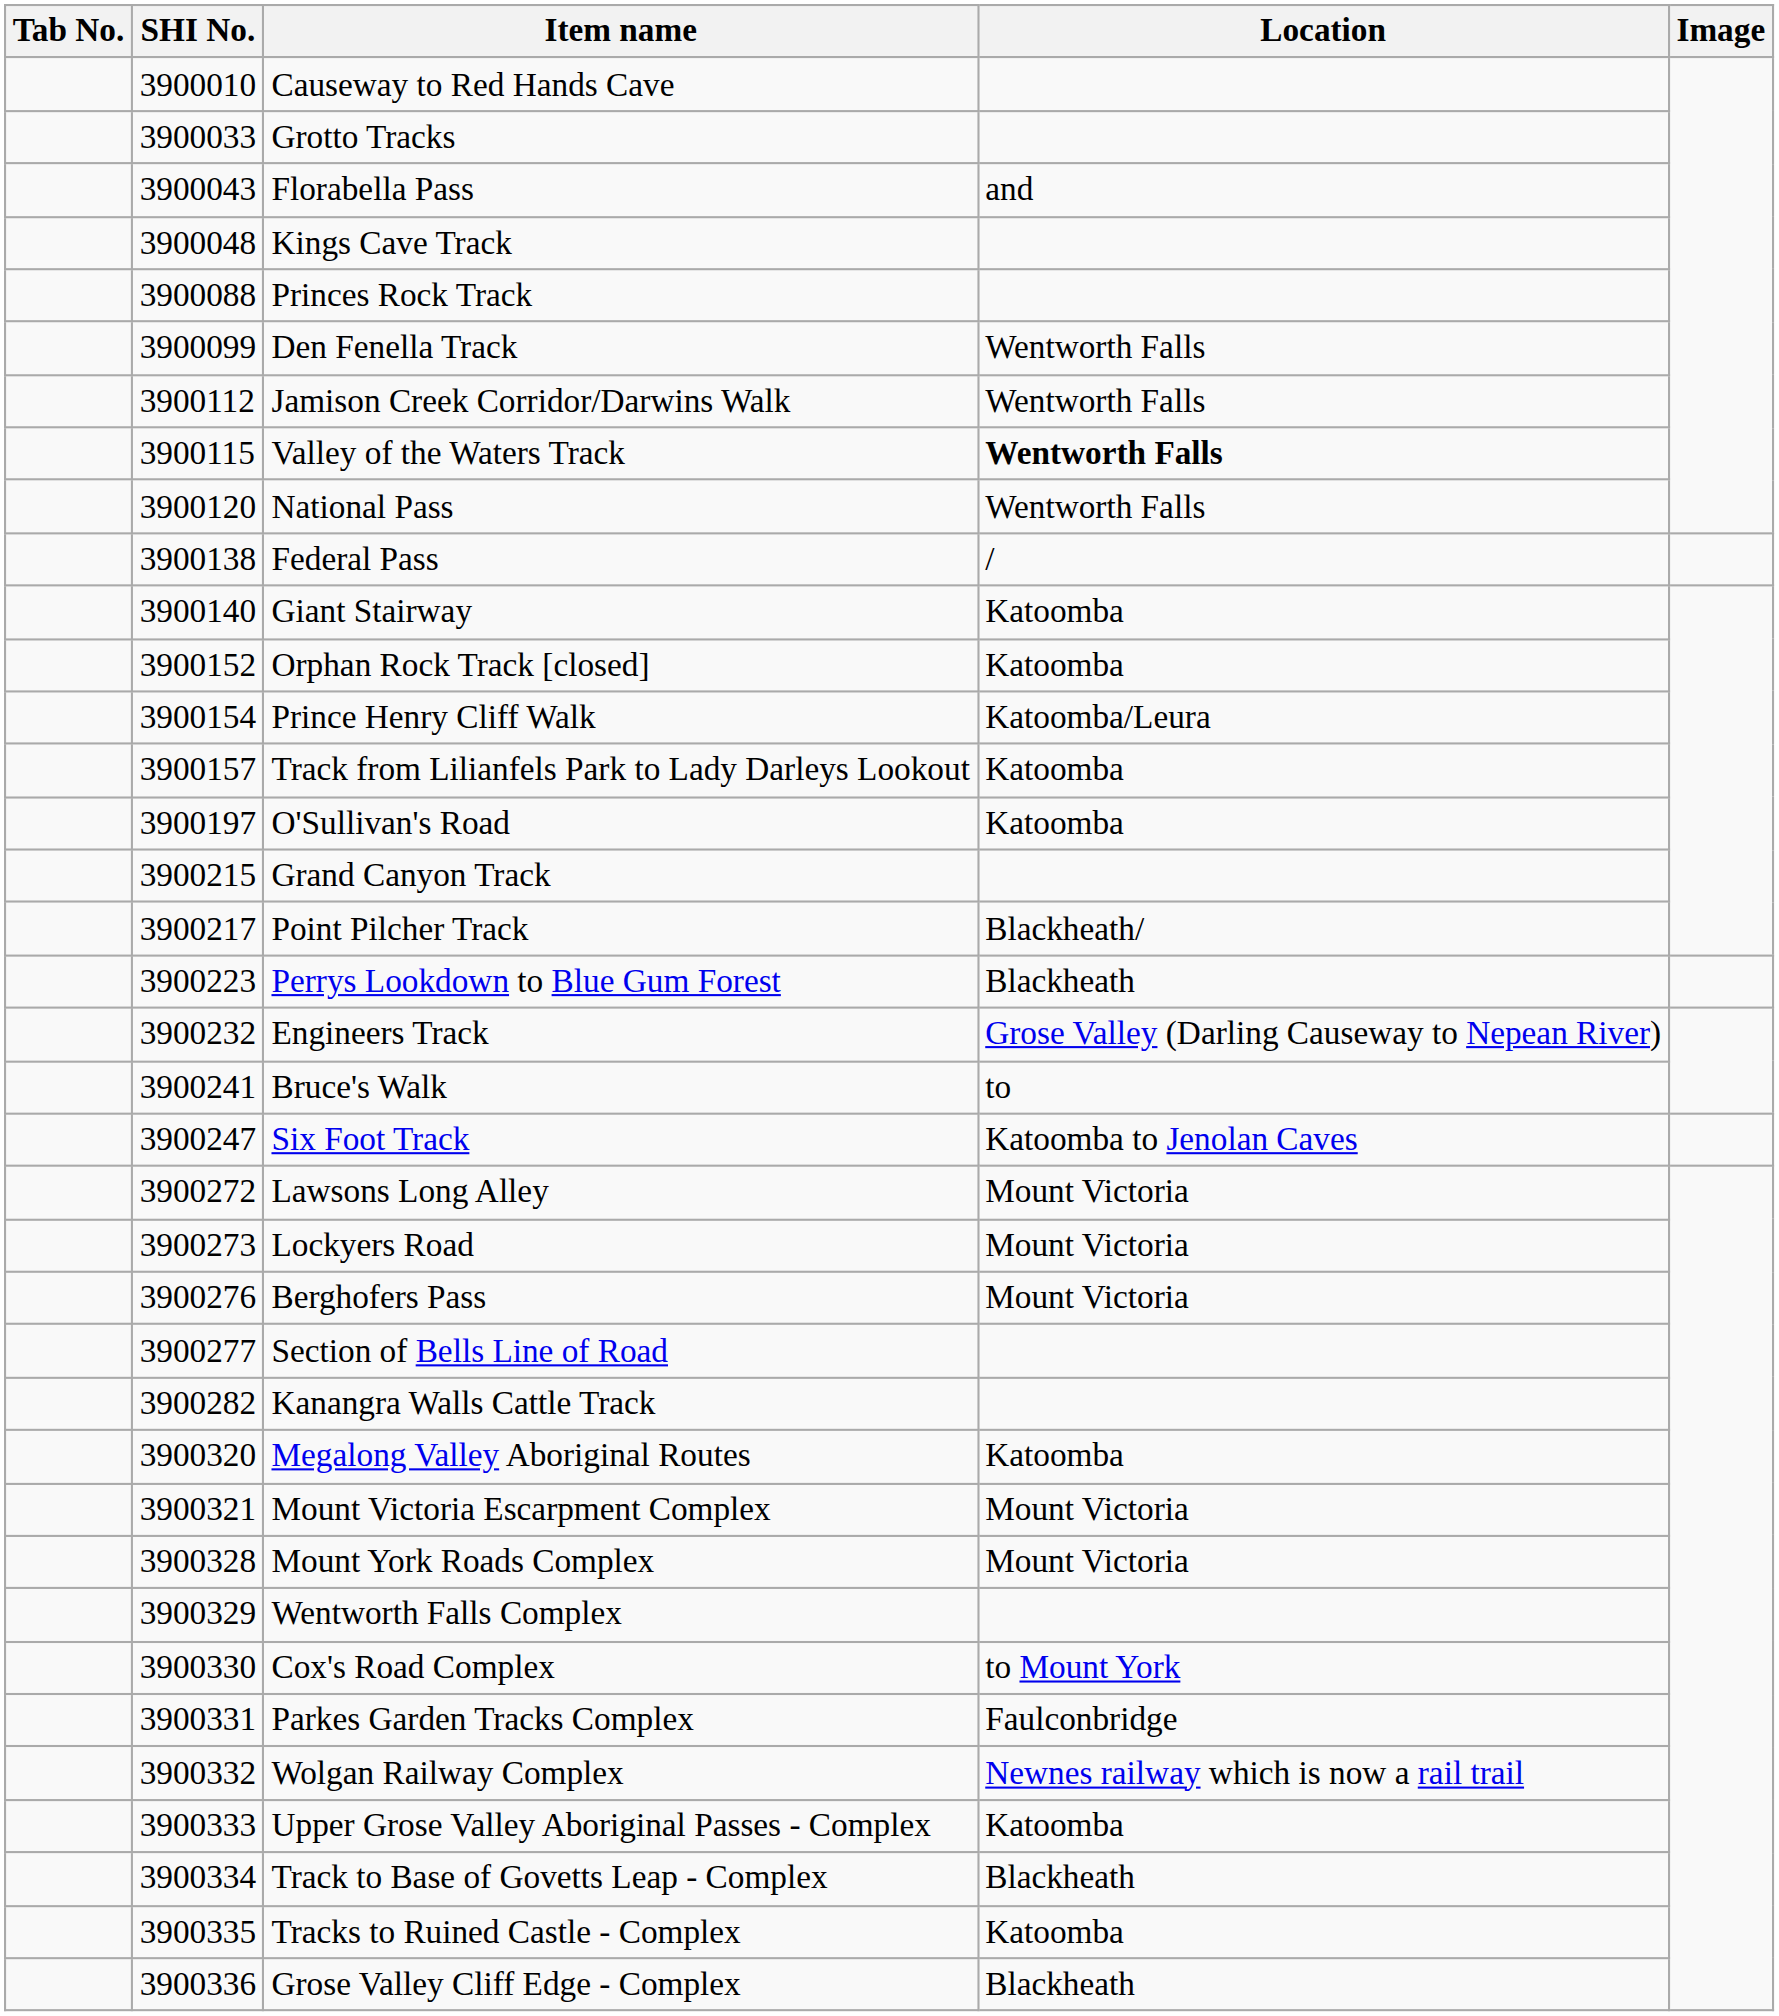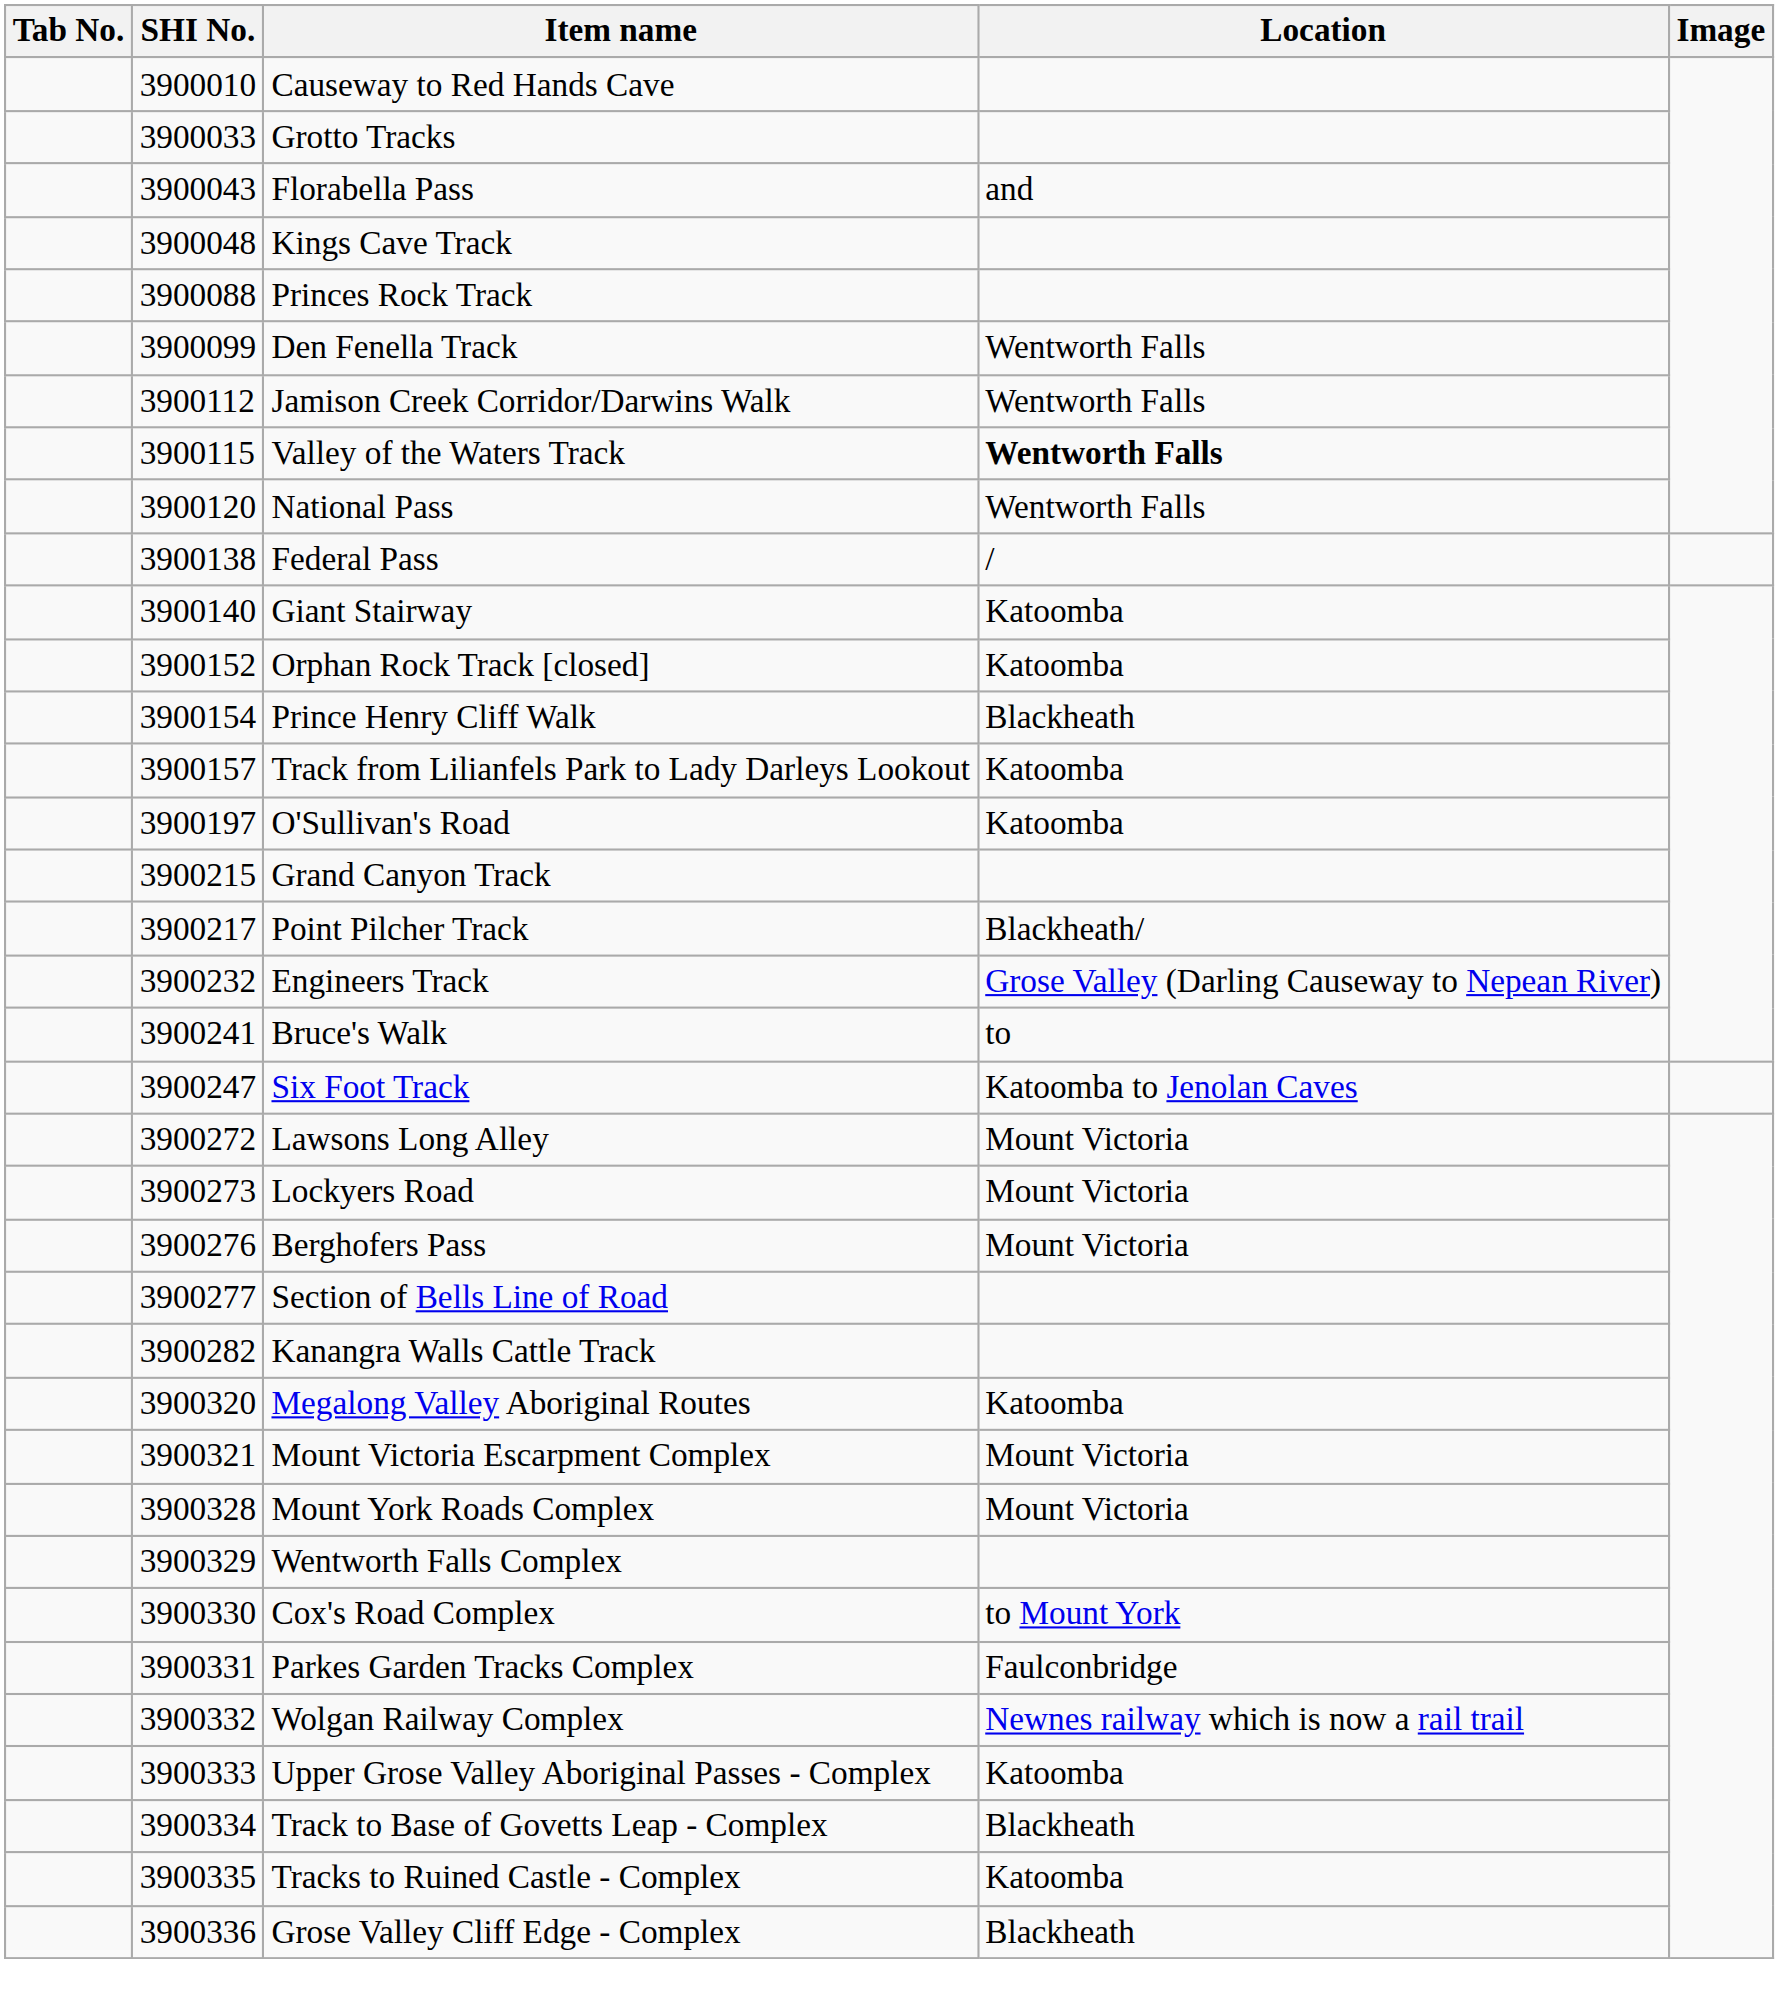 <table class="wikitable sortable" style="text-align:left">
 <tr>
 <th>Tab No.</th>
 <th>SHI No.</th>
 <th>Item name</th>
 <th>Location</th>
 <th>Image</th>
 </tr>
 <tr>
 <td align=center></td>
 <td>3900010</td>
 <td>Causeway to Red Hands Cave</td>
 <td></td>
 </tr>
 <tr>
 <td align=center></td>
 <td>3900033</td>
 <td>Grotto Tracks</td>
 <td></td>
 </tr>
 <tr>
 <td align=center></td>
 <td>3900043</td>
 <td>Florabella Pass</td>
 <td> and </td>
 </tr>
 <tr>
 <td align=center></td>
 <td>3900048</td>
 <td>Kings Cave Track</td>
 <td></td>
 </tr>
 <tr>
 <td align=center></td>
 <td>3900088</td>
 <td>Princes Rock Track</td>
 <td></td>
 </tr>
 <tr>
 <td align=center></td>
 <td>3900099</td>
 <td>Den Fenella Track</td>
 <td>Wentworth Falls</td>
 </tr>
 <tr>
 <td align=center></td>
 <td>3900112</td>
 <td>Jamison Creek Corridor/Darwins Walk</td>
 <td>Wentworth Falls</td>
 </tr>
 <tr>
 <td align=center></td>
 <td>3900115</td>
 <td>Valley of the Waters Track</td>
 <td><strong>Wentworth Falls</strong></td>
 </tr>
 <tr>
 <td align=center></td>
 <td>3900120</td>
 <td>National Pass</td>
 <td>Wentworth Falls</td>
 </tr>
 <tr>
 <td align=center></td>
 <td>3900138</td>
 <td>Federal Pass</td>
 <td>/</td>
 <td></td>
 </tr>
 <tr>
 <td align=center></td>
 <td>3900140</td>
 <td>Giant Stairway</td>
 <td>Katoomba</td>
 </tr>
 <tr>
 <td align=center></td>
 <td>3900152</td>
 <td>Orphan Rock Track [closed]</td>
 <td>Katoomba</td>
 </tr>
 <tr>
 <td align=center></td>
 <td>3900154</td>
 <td>Prince Henry Cliff Walk</td>
-<td>Katoomba/Leura</td>
+<td>Blackheath</td>
 </tr>
 <tr>
 <td align=center></td>
 <td>3900157</td>
 <td>Track from Lilianfels Park to Lady Darleys Lookout</td>
 <td>Katoomba</td>
 </tr>
 <tr>
 <td align=center></td>
 <td>3900197</td>
 <td>O'Sullivan's Road</td>
 <td>Katoomba</td>
 </tr>
 <tr>
 <td align=center></td>
 <td>3900215</td>
 <td>Grand Canyon Track</td>
 <td></td>
 </tr>
 <tr>
 <td align=center></td>
 <td>3900217</td>
 <td>Point Pilcher Track</td>
 <td>Blackheath/</td>
-</tr>
-<tr>
-<td align=center></td>
-<td>3900223</td>
-<td><a href='#'>Perrys Lookdown</a> to <a href='#'>Blue Gum Forest</a></td>
-<td>Blackheath</td>
-<td></td>
 </tr>
 <tr>
 <td align=center></td>
 <td>3900232</td>
 <td>Engineers Track</td>
 <td><a href='#'>Grose Valley</a> (Darling Causeway to <a href='#'>Nepean River</a>)</td>
 </tr>
 <tr>
 <td align=center></td>
 <td>3900241</td>
 <td>Bruce's Walk</td>
 <td> to </td>
 </tr>
 <tr>
 <td align=center></td>
 <td>3900247</td>
 <td><a href='#'>Six Foot Track</a></td>
 <td>Katoomba to <a href='#'>Jenolan Caves</a></td>
 <td></td>
 </tr>
 <tr>
 <td align=center></td>
 <td>3900272</td>
 <td>Lawsons Long Alley</td>
 <td>Mount Victoria</td>
 </tr>
 <tr>
 <td align=center></td>
 <td>3900273</td>
 <td>Lockyers Road</td>
 <td>Mount Victoria</td>
 </tr>
 <tr>
 <td align=center></td>
 <td>3900276</td>
 <td>Berghofers Pass</td>
 <td>Mount Victoria</td>
 </tr>
 <tr>
 <td align=center></td>
 <td>3900277</td>
 <td>Section of <a href='#'>Bells Line of Road</a></td>
 <td></td>
 </tr>
 <tr>
 <td align=center></td>
 <td>3900282</td>
 <td>Kanangra Walls Cattle Track</td>
 <td></td>
 </tr>
 <tr>
 <td align=center></td>
 <td>3900320</td>
 <td><a href='#'>Megalong Valley</a> Aboriginal Routes</td>
 <td>Katoomba</td>
 </tr>
 <tr>
 <td align=center></td>
 <td>3900321</td>
 <td>Mount Victoria Escarpment Complex</td>
 <td>Mount Victoria</td>
 </tr>
 <tr>
 <td align=center></td>
 <td>3900328</td>
 <td>Mount York Roads Complex</td>
 <td>Mount Victoria</td>
 </tr>
 <tr>
 <td align=center></td>
 <td>3900329</td>
 <td>Wentworth Falls Complex</td>
 <td></td>
 </tr>
 <tr>
 <td align=center></td>
 <td>3900330</td>
 <td>Cox's Road Complex</td>
 <td> to <a href='#'>Mount York</a></td>
 </tr>
 <tr>
 <td align=center></td>
 <td>3900331</td>
 <td>Parkes Garden Tracks Complex</td>
 <td>Faulconbridge</td>
 </tr>
 <tr>
 <td align=center></td>
 <td>3900332</td>
 <td>Wolgan Railway Complex</td>
 <td><a href='#'>Newnes railway</a> which is now a <a href='#'>rail trail</a></td>
 </tr>
 <tr>
 <td align=center></td>
 <td>3900333</td>
 <td>Upper Grose Valley Aboriginal Passes - Complex</td>
 <td>Katoomba</td>
 </tr>
 <tr>
 <td align=center></td>
 <td>3900334</td>
 <td>Track to Base of Govetts Leap - Complex</td>
 <td>Blackheath</td>
 </tr>
 <tr>
 <td align=center></td>
 <td>3900335</td>
 <td>Tracks to Ruined Castle - Complex</td>
 <td>Katoomba</td>
 </tr>
 <tr>
 <td align=center></td>
 <td>3900336</td>
 <td>Grose Valley Cliff Edge - Complex</td>
 <td>Blackheath</td>
 </tr>
 </table>
